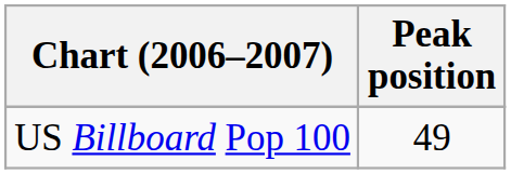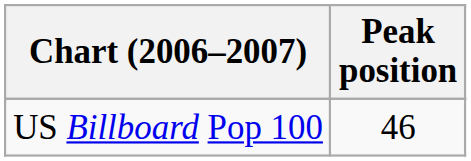 <table class="wikitable sortable">
 <tr>
 <th align="left">Chart (2006–2007)</th>
 <th align="center">Peak<br>position</th>
 </tr>
 <tr>
 </tr>
 <tr>
 </tr>
 <tr>
 </tr>
 <tr>
 <td align="left">US <em><a href='#'>Billboard</a></em> <a href='#'>Pop 100</a></td>
-<td align="center">49</td>
+<td align="center">46</td>
 </tr>
 </table>
